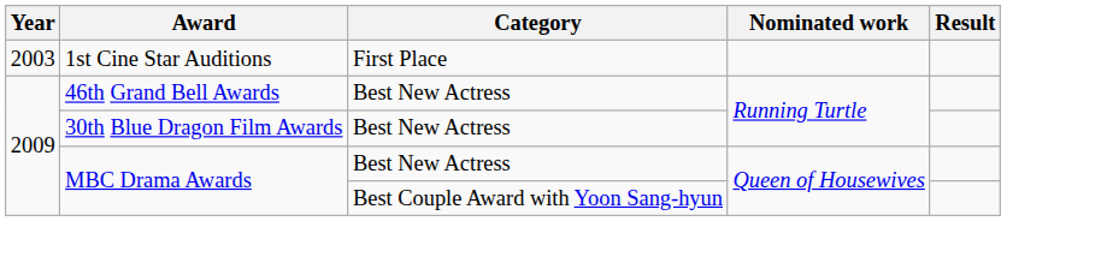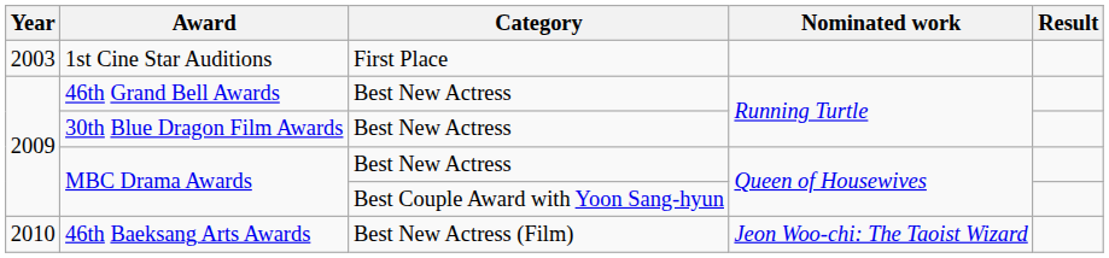 <table class="wikitable">
 <tr>
 <th>Year</th>
 <th>Award</th>
 <th>Category</th>
 <th>Nominated work</th>
 <th>Result</th>
 </tr>
 <tr>
 <td>2003</td>
 <td>1st Cine Star Auditions</td>
 <td>First Place</td>
 <td></td>
 <td></td>
 </tr>
 <tr>
 <td rowspan=4>2009</td>
 <td><a href='#'>46th</a> <a href='#'>Grand Bell Awards</a></td>
 <td>Best New Actress</td>
 <td rowspan=2><em><a href='#'>Running Turtle</a></em></td>
 <td></td>
 </tr>
 <tr>
 <td><a href='#'>30th</a> <a href='#'>Blue Dragon Film Awards</a></td>
 <td>Best New Actress</td>
 <td></td>
 </tr>
 <tr>
 <td rowspan=2><a href='#'>MBC Drama Awards</a></td>
 <td>Best New Actress</td>
 <td rowspan=2><em><a href='#'>Queen of Housewives</a></em></td>
 <td></td>
 </tr>
 <tr>
 <td>Best Couple Award with <a href='#'>Yoon Sang-hyun</a></td>
 <td></td>
 </tr>
+<tr>
+<td>2010</td>
+<td><a href='#'>46th</a> <a href='#'>Baeksang Arts Awards</a></td>
+<td>Best New Actress (Film)</td>
+<td><em><a href='#'>Jeon Woo-chi: The Taoist Wizard</a></em></td>
+<td></td>
+</tr>
 </table>
